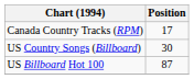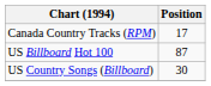 <table class="wikitable sortable">
 <tr>
 <th align="left">Chart (1994)</th>
 <th align="center">Position</th>
 </tr>
 <tr>
 <td>Canada Country Tracks (<em><a href='#'>RPM</a></em>)</td>
 <td align="center">17</td>
 </tr>
 <tr>
+<td>US <em><a href='#'>Billboard</a></em> <a href='#'>Hot 100</a></td>
+<td align="center">87</td>
+</tr>
+<tr>
 <td>US <a href='#'>Country Songs</a> (<em><a href='#'>Billboard</a></em>)</td>
 <td align="center">30</td>
 </tr>
 <tr>
-<td>US <em><a href='#'>Billboard</a></em> <a href='#'>Hot 100</a></td>
-<td align="center">87</td>
-</tr>
-<tr>
 </tr>
 </table>
